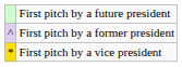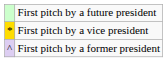 <table class="wikitable" border="1">
 <tr>
 <th scope="row"style="text-align:center;background-color: #CCFFCC"></th>
 <td>First pitch by a future president</td>
 </tr>
 <tr>
+<td style="background:#FFDD00;border:solid 1px #AAAAAA">*</td>
+<td>First pitch by a vice president</td>
+</tr>
+<tr>
 <td style="background:#ddcef2;border:solid 1px #AAAAAA">^</td>
 <td>First pitch by a former president</td>
 </tr>
-<tr>
-<td style="background:#FFDD00;border:solid 1px #AAAAAA">*</td>
-<td>First pitch by a vice president</td>
-</tr>
 </table>
